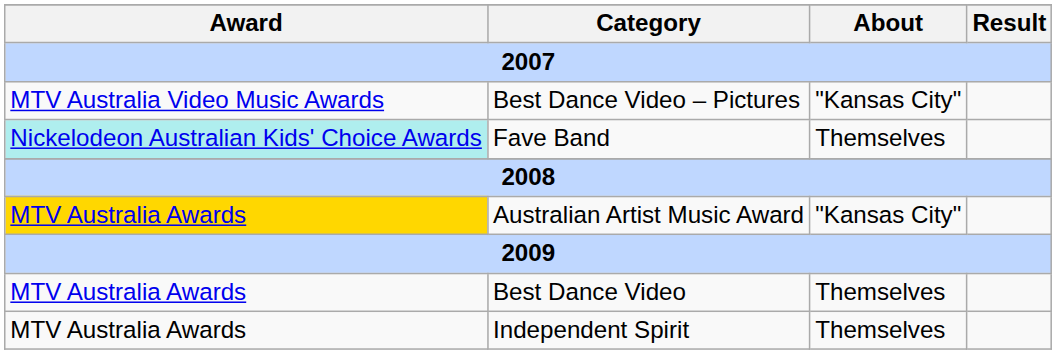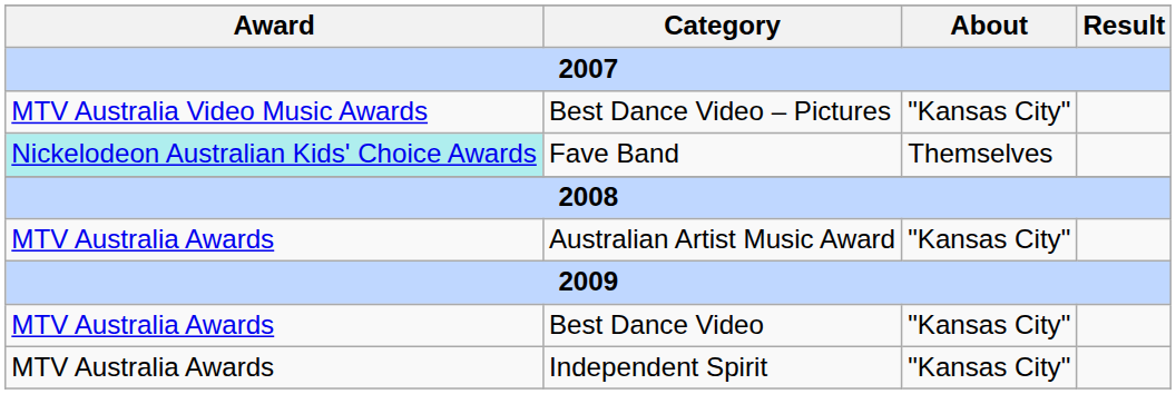 <table class="wikitable">
 <tr ---- bgcolor="#ebf5ff">
 </tr>
 <tr>
 <th>Award</th>
 <th>Category</th>
 <th>About</th>
 <th>Result</th>
 </tr>
 <tr ---- bgcolor="#bfd7ff">
 <td colspan=5 align=center><strong>2007</strong></td>
 </tr>
 <tr>
 <td><a href='#'>MTV Australia Video Music Awards</a></td>
 <td>Best Dance Video – Pictures</td>
 <td>"Kansas City"</td>
 <td></td>
 </tr>
 <tr>
 <td style="background: paleturquoise;"><a href='#'>Nickelodeon Australian Kids' Choice Awards</a></td>
 <td>Fave Band</td>
 <td>Themselves</td>
 <td></td>
 </tr>
 <tr>
 </tr>
 <tr ---- bgcolor="#bfd7ff">
 <td colspan=5 align=center><strong>2008</strong></td>
 </tr>
 <tr>
-<td style="background: gold;"><a href='#'>MTV Australia Awards</a></td>
+<td><a href='#'>MTV Australia Awards</a></td>
 <td>Australian Artist Music Award</td>
 <td>"Kansas City"</td>
 <td></td>
 </tr>
 <tr ---- bgcolor="#bfd7ff">
 <td colspan=5 align=center><strong>2009</strong></td>
 </tr>
 <tr>
 <td><a href='#'>MTV Australia Awards</a></td>
 <td>Best Dance Video</td>
-<td>Themselves</td>
+<td>"Kansas City"</td>
 <td></td>
 </tr>
 <tr>
 <td>MTV Australia Awards</td>
 <td>Independent Spirit</td>
-<td>Themselves</td>
+<td>"Kansas City"</td>
 <td></td>
 </tr>
 </table>
